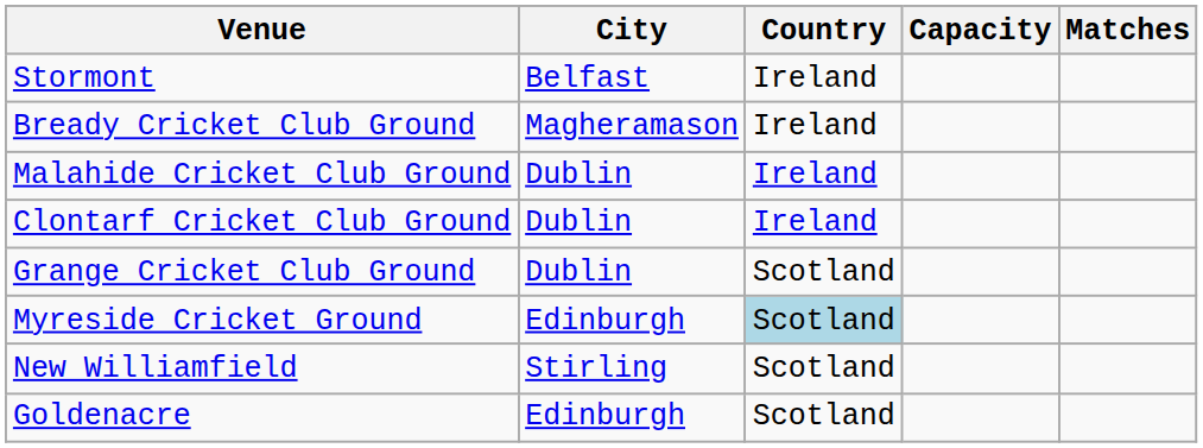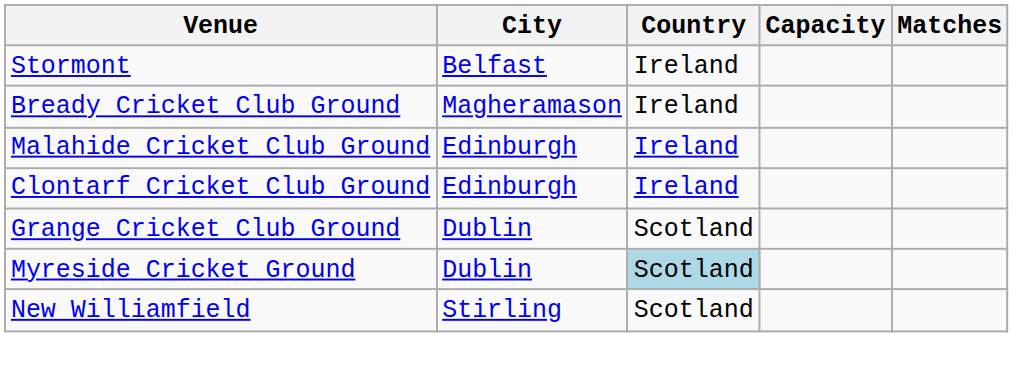 <table class="wikitable"; align="center">
 <tr>
 <th>Venue</th>
 <th>City</th>
 <th>Country</th>
 <th>Capacity</th>
 <th>Matches</th>
 </tr>
 <tr>
 <td><a href='#'>Stormont</a></td>
 <td><a href='#'>Belfast</a></td>
 <td>Ireland</td>
 <td align="center"></td>
 <td align="center"></td>
 </tr>
 <tr>
 <td><a href='#'>Bready Cricket Club Ground</a></td>
 <td><a href='#'>Magheramason</a></td>
 <td>Ireland</td>
 <td align="center"></td>
 <td align="center"></td>
 </tr>
 <tr>
 <td><a href='#'>Malahide Cricket Club Ground</a></td>
-<td><a href='#'>Dublin</a></td>
+<td><a href='#'>Edinburgh</a></td>
 <td><a href='#'>Ireland</a></td>
 <td align="center"></td>
 <td align="center"></td>
 </tr>
 <tr>
 <td><a href='#'>Clontarf Cricket Club Ground</a></td>
-<td><a href='#'>Dublin</a></td>
+<td><a href='#'>Edinburgh</a></td>
 <td><a href='#'>Ireland</a></td>
 <td align="center"></td>
 <td align="center"></td>
 </tr>
 <tr>
 <td><a href='#'>Grange Cricket Club Ground</a></td>
 <td><a href='#'>Dublin</a></td>
 <td>Scotland</td>
 <td align="center"></td>
 <td align="center"></td>
 </tr>
 <tr>
 <td><a href='#'>Myreside Cricket Ground</a></td>
-<td><a href='#'>Edinburgh</a></td>
+<td><a href='#'>Dublin</a></td>
 <td style="background: lightblue;">Scotland</td>
 <td align="center"></td>
 <td align="center"></td>
 </tr>
 <tr>
 <td><a href='#'>New Williamfield</a></td>
 <td><a href='#'>Stirling</a></td>
 <td>Scotland</td>
 <td align="center"></td>
 <td align="center"></td>
 </tr>
-<tr>
-<td><a href='#'>Goldenacre</a></td>
-<td><a href='#'>Edinburgh</a></td>
-<td>Scotland</td>
-<td align="center"></td>
-<td align="center"></td>
-</tr>
 </table>
